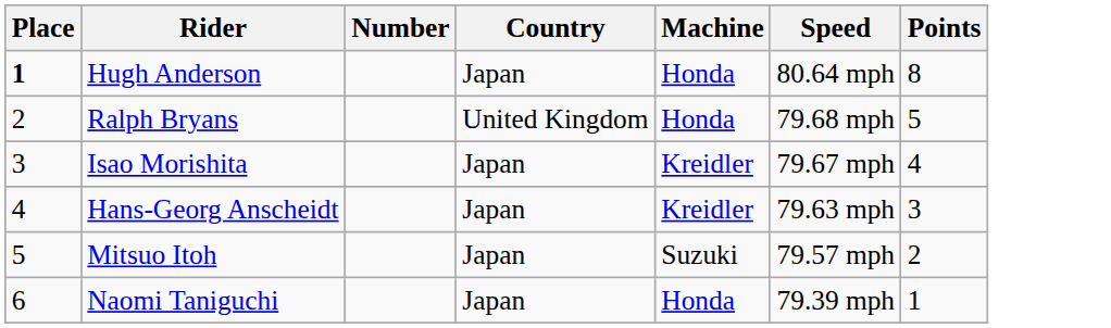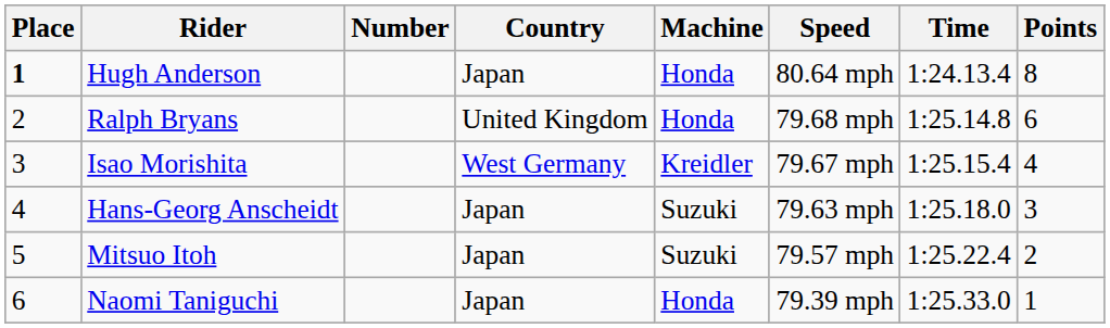 <table class="wikitable" style="font-size: 95%;">
 <tr>
 <th>Place</th>
 <th>Rider</th>
 <th>Number</th>
 <th>Country</th>
 <th>Machine</th>
 <th>Speed</th>
+<th>Time</th>
 <th>Points</th>
 </tr>
 <tr>
 <td><strong>1</strong></td>
 <td> <a href='#'>Hugh Anderson</a></td>
 <td></td>
 <td>Japan</td>
 <td><a href='#'>Honda</a></td>
 <td>80.64 mph</td>
+<td>1:24.13.4</td>
 <td>8</td>
 </tr>
 <tr>
 <td>2</td>
 <td> <a href='#'>Ralph Bryans</a></td>
 <td></td>
 <td>United Kingdom</td>
 <td><a href='#'>Honda</a></td>
 <td>79.68 mph</td>
-<td>5</td>
+<td>1:25.14.8</td>
+<td>6</td>
 </tr>
 <tr>
 <td>3</td>
 <td> <a href='#'>Isao Morishita</a></td>
 <td></td>
-<td>Japan</td>
+<td><a href='#'>West Germany</a></td>
 <td><a href='#'>Kreidler</a></td>
 <td>79.67 mph</td>
+<td>1:25.15.4</td>
 <td>4</td>
 </tr>
 <tr>
 <td>4</td>
 <td> <a href='#'>Hans-Georg Anscheidt</a></td>
 <td></td>
 <td>Japan</td>
-<td><a href='#'>Kreidler</a></td>
+<td>Suzuki</td>
 <td>79.63 mph</td>
+<td>1:25.18.0</td>
 <td>3</td>
 </tr>
 <tr>
 <td>5</td>
 <td> <a href='#'>Mitsuo Itoh</a></td>
 <td></td>
 <td>Japan</td>
 <td>Suzuki</td>
 <td>79.57 mph</td>
+<td>1:25.22.4</td>
 <td>2</td>
 </tr>
 <tr>
 <td>6</td>
 <td> <a href='#'>Naomi Taniguchi</a></td>
 <td></td>
 <td>Japan</td>
 <td><a href='#'>Honda</a></td>
 <td>79.39 mph</td>
+<td>1:25.33.0</td>
 <td>1</td>
 </tr>
 </table>
